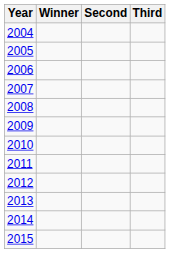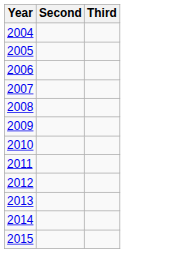 <table class="wikitable">
 <tr>
 <th>Year</th>
-<th>Winner</th>
 <th>Second</th>
 <th>Third</th>
 </tr>
 <tr>
 <td><a href='#'>2004</a></td>
 <td></td>
 <td></td>
-<td></td>
 </tr>
 <tr>
 <td><a href='#'>2005</a></td>
-<td></td>
 <td></td>
 <td></td>
 </tr>
 <tr>
 <td><a href='#'>2006</a></td>
 <td></td>
 <td></td>
-<td></td>
 </tr>
 <tr>
 <td><a href='#'>2007</a></td>
-<td></td>
 <td></td>
 <td></td>
 </tr>
 <tr>
 <td><a href='#'>2008</a></td>
 <td></td>
 <td></td>
-<td></td>
 </tr>
 <tr>
 <td><a href='#'>2009</a></td>
-<td></td>
 <td></td>
 <td></td>
 </tr>
 <tr>
 <td><a href='#'>2010</a></td>
 <td></td>
 <td></td>
-<td></td>
 </tr>
 <tr>
 <td><a href='#'>2011</a></td>
-<td></td>
 <td></td>
 <td></td>
 </tr>
 <tr>
 <td><a href='#'>2012</a></td>
 <td></td>
 <td></td>
-<td></td>
 </tr>
 <tr>
 <td><a href='#'>2013</a></td>
-<td></td>
 <td></td>
 <td></td>
 </tr>
 <tr>
 <td><a href='#'>2014</a></td>
 <td></td>
 <td></td>
-<td></td>
 </tr>
 <tr>
 <td><a href='#'>2015</a></td>
 <td></td>
 <td></td>
-<td></td>
 </tr>
 </table>
